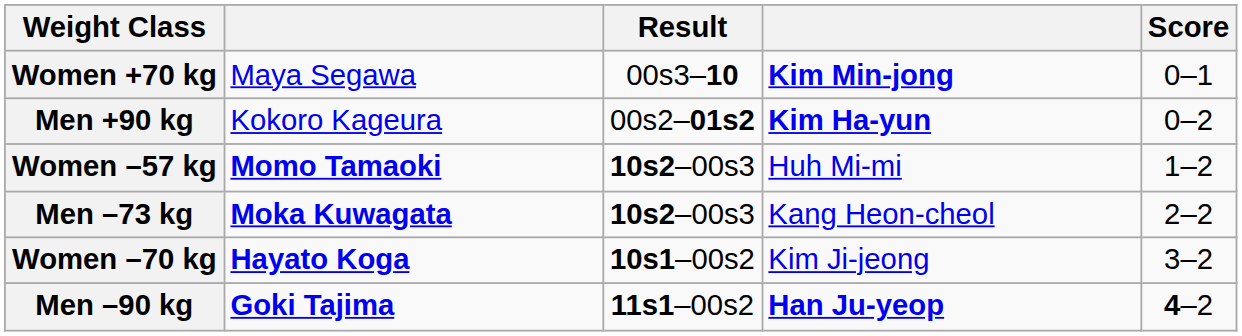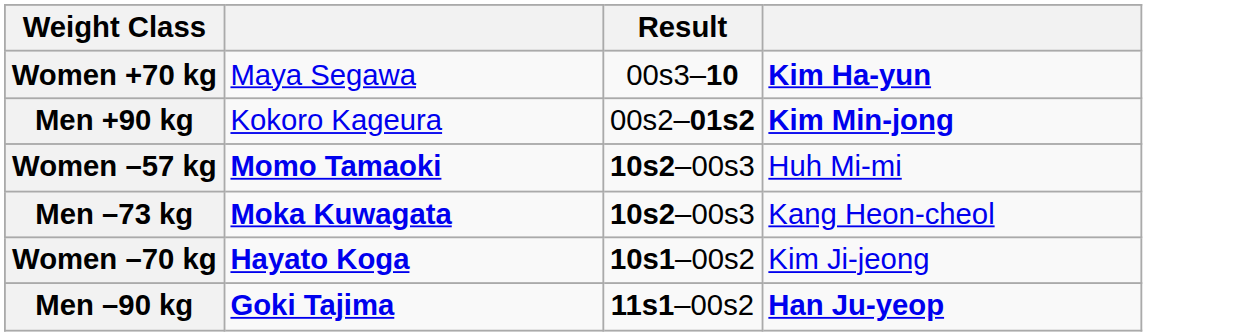 <table class="wikitable">
 <tr>
 <th>Weight Class</th>
 <th style="width: 200px;"></th>
 <th>Result</th>
 <th style="width: 200px;"></th>
-<th>Score</th>
 </tr>
 <tr>
 <th>Women +70 kg</th>
 <td><a href='#'>Maya Segawa</a></td>
 <td align=center>00s3–<strong>10</strong></td>
-<td><strong><a href='#'>Kim Min-jong</a></strong></td>
-<td align=center>0–1</td>
+<td><strong><a href='#'>Kim Ha-yun</a></strong></td>
 </tr>
 <tr>
 <th>Men +90 kg</th>
 <td><a href='#'>Kokoro Kageura</a></td>
 <td align=center>00s2–<strong>01s2</strong></td>
-<td><strong><a href='#'>Kim Ha-yun</a></strong></td>
-<td align=center>0–2</td>
+<td><strong><a href='#'>Kim Min-jong</a></strong></td>
 </tr>
 <tr>
 <th>Women –57 kg</th>
 <td><strong><a href='#'>Momo Tamaoki</a></strong></td>
 <td align=center><strong>10s2</strong>–00s3</td>
 <td><a href='#'>Huh Mi-mi</a></td>
-<td align=center>1–2</td>
 </tr>
 <tr>
 <th>Men –73 kg</th>
 <td><strong><a href='#'>Moka Kuwagata</a></strong></td>
 <td align=center><strong>10s2</strong>–00s3</td>
 <td><a href='#'>Kang Heon-cheol</a></td>
-<td align=center>2–2</td>
 </tr>
 <tr>
 <th>Women –70 kg</th>
 <td><strong><a href='#'>Hayato Koga</a></strong></td>
 <td align=center><strong>10s1</strong>–00s2</td>
 <td><a href='#'>Kim Ji-jeong</a></td>
-<td align=center>3–2</td>
 </tr>
 <tr>
 <th>Men –90 kg</th>
 <td><strong><a href='#'>Goki Tajima</a></strong></td>
 <td align=center><strong>11s1</strong>–00s2</td>
 <td><strong><a href='#'>Han Ju-yeop</a></strong></td>
-<td align=center><strong>4</strong>–2</td>
 </tr>
 </table>
